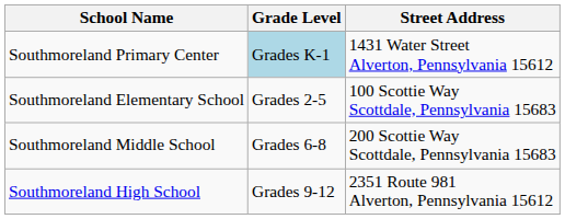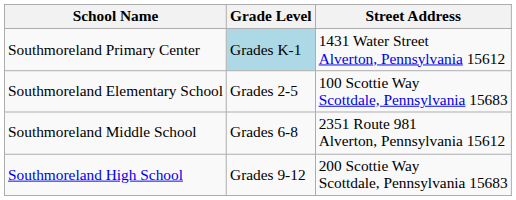 <table class="wikitable">
 <tr>
 <th>School Name</th>
 <th>Grade Level</th>
 <th>Street Address</th>
 </tr>
 <tr>
 <td>Southmoreland Primary Center</td>
 <td style="background: lightblue;">Grades K-1</td>
 <td>1431 Water Street<br><a href='#'>Alverton, Pennsylvania</a> 15612</td>
 </tr>
 <tr>
 <td>Southmoreland Elementary School</td>
 <td>Grades 2-5</td>
 <td>100 Scottie Way<br><a href='#'>Scottdale, Pennsylvania</a> 15683</td>
 </tr>
 <tr>
 <td>Southmoreland Middle School</td>
 <td>Grades 6-8</td>
-<td>200 Scottie Way<br>Scottdale, Pennsylvania 15683</td>
+<td>2351 Route 981<br>Alverton, Pennsylvania 15612</td>
 </tr>
 <tr>
 <td><a href='#'>Southmoreland High School</a></td>
 <td>Grades 9-12</td>
-<td>2351 Route 981<br>Alverton, Pennsylvania 15612</td>
+<td>200 Scottie Way<br>Scottdale, Pennsylvania 15683</td>
 </tr>
 </table>
